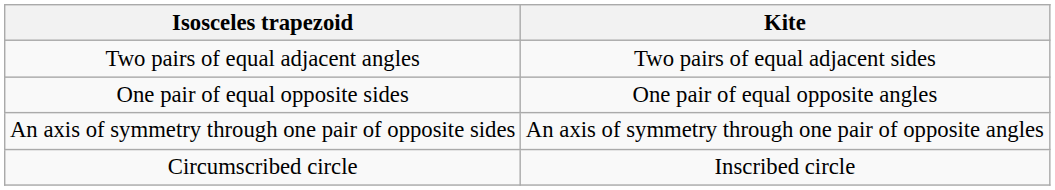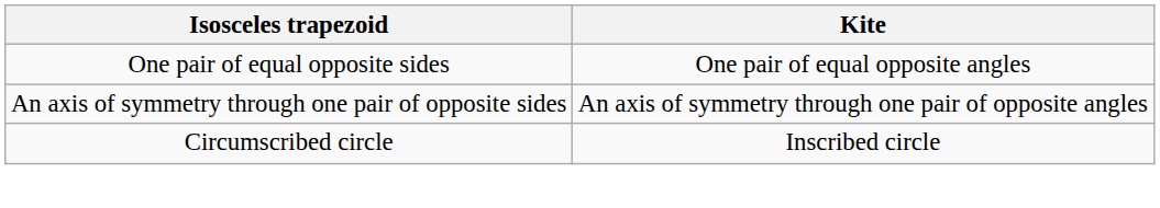 <table class=wikitable>
 <tr>
 <th>Isosceles trapezoid</th>
 <th>Kite</th>
-</tr>
-<tr>
-<td align=center>Two pairs of equal adjacent angles</td>
-<td align=center>Two pairs of equal adjacent sides</td>
 </tr>
 <tr>
 <td align=center>One pair of equal opposite sides</td>
 <td align=center>One pair of equal opposite angles</td>
 </tr>
 <tr>
 <td align=center>An axis of symmetry through one pair of opposite sides</td>
 <td align=center>An axis of symmetry through one pair of opposite angles</td>
 </tr>
 <tr>
 <td align=center>Circumscribed circle</td>
 <td align=center>Inscribed circle</td>
 </tr>
 </table>
